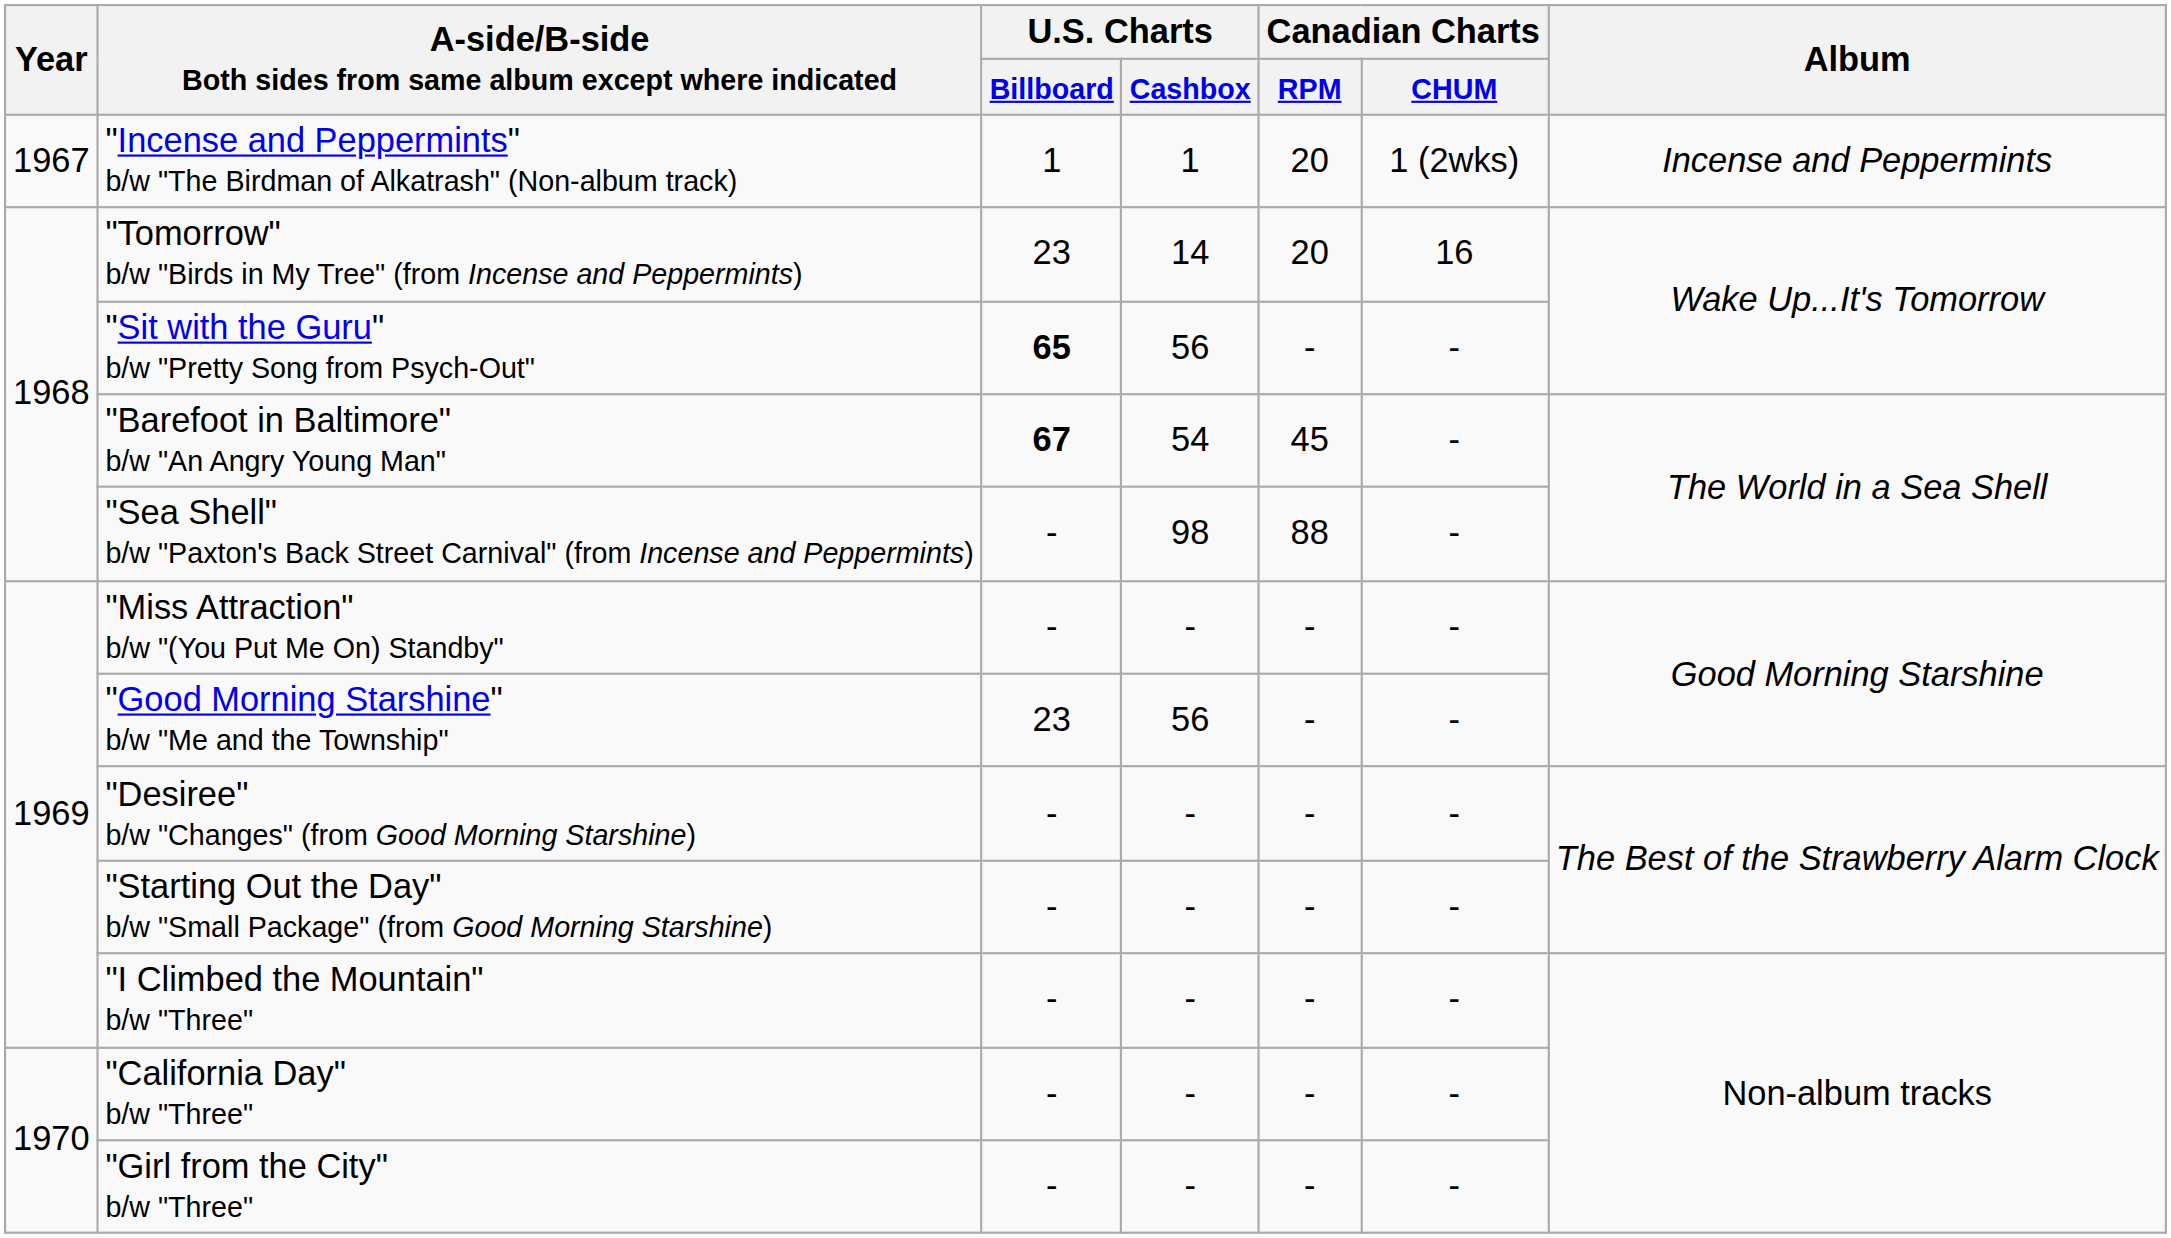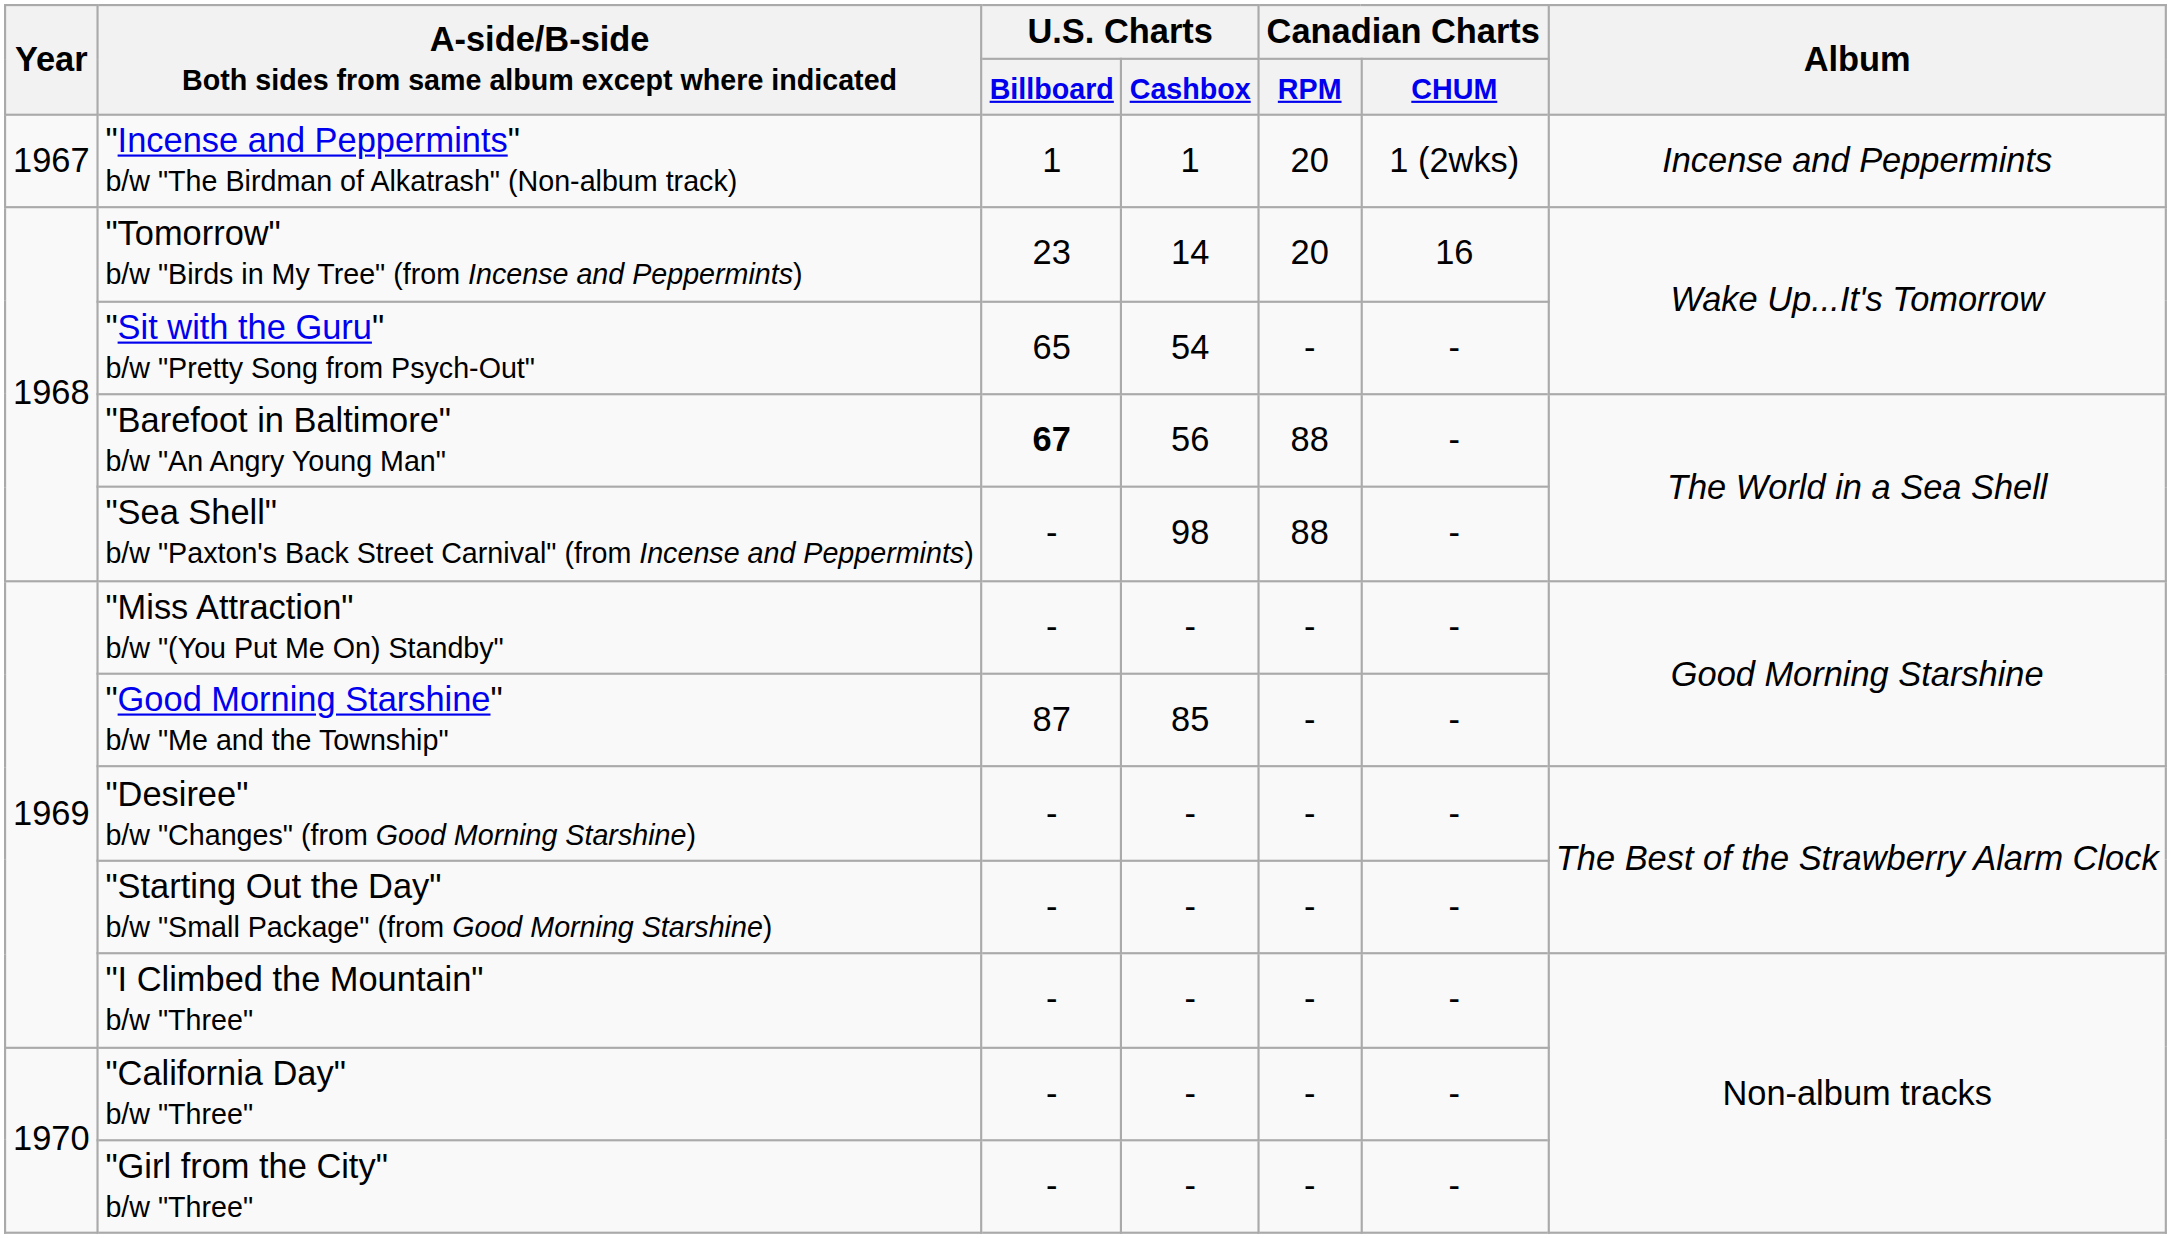 <table class="wikitable">
 <tr>
 <th style="text-align:center;" rowspan="2">Year</th>
 <th style="text-align:center;" rowspan="2">A-side/B-side<br><small>Both sides from same album except where indicated</small></th>
 <th style="text-align:center;" colspan="2">U.S. Charts</th>
 <th style="text-align:center;" colspan="2">Canadian Charts</th>
 <th style="text-align:center;" rowspan="2">Album</th>
 </tr>
 <tr>
 <th style="text-align:center;"><small><a href='#'>Billboard</a></small></th>
 <th style="text-align:center;"><small><a href='#'>Cashbox</a></small></th>
 <th style="text-align:center;"><small><a href='#'>RPM</a></small></th>
 <th style="text-align:center;"><small><a href='#'>CHUM</a></small></th>
 </tr>
 <tr>
 <td>1967</td>
 <td style="text-align:left;">"<a href='#'>Incense and Peppermints</a>"<br><small>b/w "The Birdman of Alkatrash" (Non-album track)</small></td>
 <td style="text-align:center;">1</td>
 <td style="text-align:center;">1</td>
 <td style="text-align:center;">20</td>
 <td style="text-align:center;">1 (2wks)</td>
 <td style="text-align:center;"><em>Incense and Peppermints</em></td>
 </tr>
 <tr>
 <td rowspan="4">1968</td>
 <td style="text-align:left;">"Tomorrow"<br><small>b/w "Birds in My Tree" (from <em>Incense and Peppermints</em>)</small></td>
 <td style="text-align:center;">23</td>
 <td style="text-align:center;">14</td>
 <td style="text-align:center;">20</td>
 <td style="text-align:center;">16</td>
 <td style="text-align:center;" rowspan="2"><em>Wake Up...It's Tomorrow</em></td>
 </tr>
 <tr>
 <td style="text-align:left;">"<a href='#'>Sit with the Guru</a>"<br><small>b/w "Pretty Song from Psych-Out"</small></td>
-<td style="text-align:center;"><strong>65</strong></td>
-<td style="text-align:center;">56</td>
+<td style="text-align:center;">65</td>
+<td style="text-align:center;">54</td>
 <td style="text-align:center;">-</td>
 <td style="text-align:center;">-</td>
 </tr>
 <tr>
 <td style="text-align:left;">"Barefoot in Baltimore"<br><small>b/w "An Angry Young Man"</small></td>
 <td style="text-align:center;"><strong>67</strong></td>
-<td style="text-align:center;">54</td>
-<td style="text-align:center;">45</td>
+<td style="text-align:center;">56</td>
+<td style="text-align:center;">88</td>
 <td style="text-align:center;">-</td>
 <td style="text-align:center;" rowspan="2"><em>The World in a Sea Shell</em></td>
 </tr>
 <tr>
 <td style="text-align:left;">"Sea Shell"<br><small>b/w "Paxton's Back Street Carnival" (from <em>Incense and Peppermints</em>)</small></td>
 <td style="text-align:center;">-</td>
 <td style="text-align:center;">98</td>
 <td style="text-align:center;">88</td>
 <td style="text-align:center;">-</td>
 </tr>
 <tr>
 <td rowspan="5">1969</td>
 <td style="text-align:left;">"Miss Attraction"<br><small>b/w "(You Put Me On) Standby"</small></td>
 <td style="text-align:center;">-</td>
 <td style="text-align:center;">-</td>
 <td style="text-align:center;">-</td>
 <td style="text-align:center;">-</td>
 <td style="text-align:center;" rowspan="2"><em>Good Morning Starshine</em></td>
 </tr>
 <tr>
 <td style="text-align:left;">"<a href='#'>Good Morning Starshine</a>"<br><small>b/w "Me and the Township"</small></td>
-<td style="text-align:center;">23</td>
-<td style="text-align:center;">56</td>
+<td style="text-align:center;">87</td>
+<td style="text-align:center;">85</td>
 <td style="text-align:center;">-</td>
 <td style="text-align:center;">-</td>
 </tr>
 <tr>
 <td style="text-align:left;">"Desiree"<br><small>b/w "Changes" (from <em>Good Morning Starshine</em>)</small></td>
 <td style="text-align:center;">-</td>
 <td style="text-align:center;">-</td>
 <td style="text-align:center;">-</td>
 <td style="text-align:center;">-</td>
 <td style="text-align:center;" rowspan="2"><em>The Best of the Strawberry Alarm Clock</em></td>
 </tr>
 <tr>
 <td style="text-align:left;">"Starting Out the Day"<br><small>b/w "Small Package" (from <em>Good Morning Starshine</em>)</small></td>
 <td style="text-align:center;">-</td>
 <td style="text-align:center;">-</td>
 <td style="text-align:center;">-</td>
 <td style="text-align:center;">-</td>
 </tr>
 <tr>
 <td style="text-align:left;">"I Climbed the Mountain"<br><small>b/w "Three"</small></td>
 <td style="text-align:center;">-</td>
 <td style="text-align:center;">-</td>
 <td style="text-align:center;">-</td>
 <td style="text-align:center;">-</td>
 <td style="text-align:center;" rowspan="3">Non-album tracks</td>
 </tr>
 <tr>
 <td rowspan="2">1970</td>
 <td style="text-align:left;">"California Day"<br><small>b/w "Three"</small></td>
 <td style="text-align:center;">-</td>
 <td style="text-align:center;">-</td>
 <td style="text-align:center;">-</td>
 <td style="text-align:center;">-</td>
 </tr>
 <tr>
 <td style="text-align:left;">"Girl from the City"<br><small>b/w "Three"</small></td>
 <td style="text-align:center;">-</td>
 <td style="text-align:center;">-</td>
 <td style="text-align:center;">-</td>
 <td style="text-align:center;">-</td>
 </tr>
 </table>
